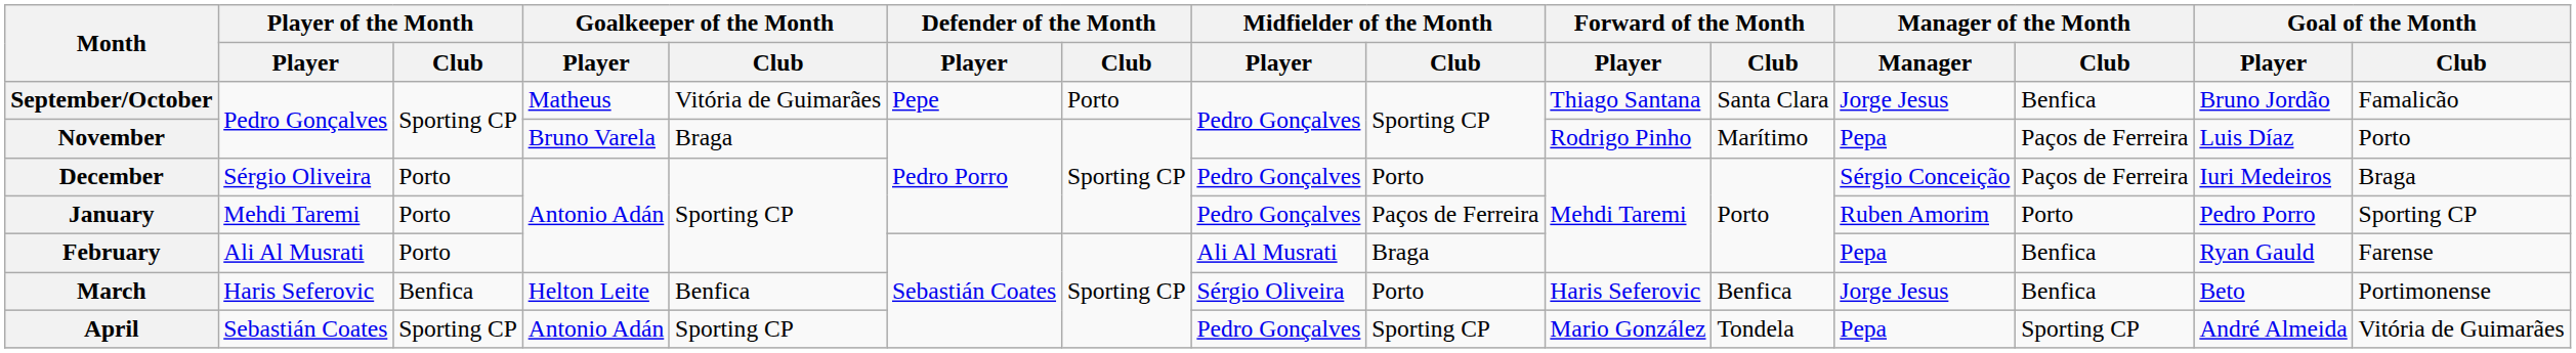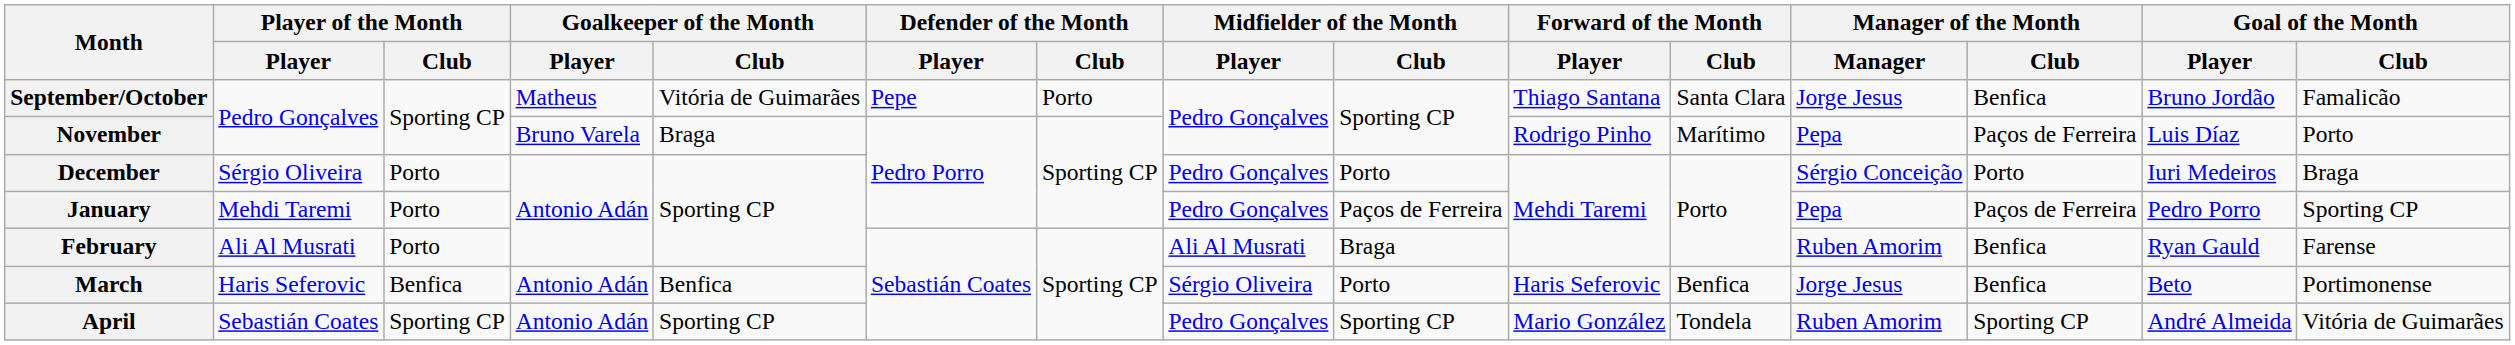 <table class="wikitable">
 <tr>
 <th rowspan="2">Month</th>
 <th colspan="2">Player of the Month</th>
 <th colspan="2">Goalkeeper of the Month</th>
 <th colspan="2">Defender of the Month</th>
 <th colspan="2">Midfielder of the Month</th>
 <th colspan="2">Forward of the Month</th>
 <th colspan="2">Manager of the Month</th>
 <th colspan="2">Goal of the Month</th>
 </tr>
 <tr>
 <th>Player</th>
 <th>Club</th>
 <th>Player</th>
 <th>Club</th>
 <th>Player</th>
 <th>Club</th>
 <th>Player</th>
 <th>Club</th>
 <th>Player</th>
 <th>Club</th>
 <th>Manager</th>
 <th>Club</th>
 <th>Player</th>
 <th>Club</th>
 </tr>
 <tr>
 <th>September/October</th>
 <td rowspan=2> <a href='#'>Pedro Gonçalves</a></td>
 <td rowspan=2>Sporting CP</td>
 <td> <a href='#'>Matheus</a></td>
 <td>Vitória de Guimarães</td>
 <td> <a href='#'>Pepe</a></td>
 <td>Porto</td>
 <td rowspan=2> <a href='#'>Pedro Gonçalves</a></td>
 <td rowspan=2>Sporting CP</td>
 <td> <a href='#'>Thiago Santana</a></td>
 <td>Santa Clara</td>
 <td> <a href='#'>Jorge Jesus</a></td>
 <td>Benfica</td>
 <td> <a href='#'>Bruno Jordão</a></td>
 <td>Famalicão</td>
 </tr>
 <tr>
 <th>November</th>
 <td> <a href='#'>Bruno Varela</a></td>
 <td>Braga</td>
 <td rowspan=3> <a href='#'>Pedro Porro</a></td>
 <td rowspan=3>Sporting CP</td>
 <td> <a href='#'>Rodrigo Pinho</a></td>
 <td>Marítimo</td>
 <td> <a href='#'>Pepa</a></td>
 <td>Paços de Ferreira</td>
 <td> <a href='#'>Luis Díaz</a></td>
 <td>Porto</td>
 </tr>
 <tr>
 <th>December</th>
 <td> <a href='#'>Sérgio Oliveira</a></td>
 <td>Porto</td>
 <td rowspan=3> <a href='#'>Antonio Adán</a></td>
 <td rowspan=3>Sporting CP</td>
 <td> <a href='#'>Pedro Gonçalves</a></td>
 <td>Porto</td>
 <td rowspan=3> <a href='#'>Mehdi Taremi</a></td>
 <td rowspan=3>Porto</td>
 <td> <a href='#'>Sérgio Conceição</a></td>
-<td>Paços de Ferreira</td>
+<td>Porto</td>
 <td> <a href='#'>Iuri Medeiros</a></td>
 <td>Braga</td>
 </tr>
 <tr>
 <th>January</th>
 <td> <a href='#'>Mehdi Taremi</a></td>
 <td>Porto</td>
 <td> <a href='#'>Pedro Gonçalves</a></td>
 <td>Paços de Ferreira</td>
-<td> <a href='#'>Ruben Amorim</a></td>
-<td>Porto</td>
+<td> <a href='#'>Pepa</a></td>
+<td>Paços de Ferreira</td>
 <td> <a href='#'>Pedro Porro</a></td>
 <td>Sporting CP</td>
 </tr>
 <tr>
 <th>February</th>
 <td> <a href='#'>Ali Al Musrati</a></td>
 <td>Porto</td>
 <td rowspan=3> <a href='#'>Sebastián Coates</a></td>
 <td rowspan=3>Sporting CP</td>
 <td> <a href='#'>Ali Al Musrati</a></td>
 <td>Braga</td>
-<td> <a href='#'>Pepa</a></td>
+<td> <a href='#'>Ruben Amorim</a></td>
 <td>Benfica</td>
 <td> <a href='#'>Ryan Gauld</a></td>
 <td>Farense</td>
 </tr>
 <tr>
 <th>March</th>
 <td> <a href='#'>Haris Seferovic</a></td>
 <td>Benfica</td>
-<td> <a href='#'>Helton Leite</a></td>
+<td> <a href='#'>Antonio Adán</a></td>
 <td>Benfica</td>
 <td> <a href='#'>Sérgio Oliveira</a></td>
 <td>Porto</td>
 <td> <a href='#'>Haris Seferovic</a></td>
 <td>Benfica</td>
 <td> <a href='#'>Jorge Jesus</a></td>
 <td>Benfica</td>
 <td> <a href='#'>Beto</a></td>
 <td>Portimonense</td>
 </tr>
 <tr>
 <th>April</th>
 <td> <a href='#'>Sebastián Coates</a></td>
 <td>Sporting CP</td>
 <td> <a href='#'>Antonio Adán</a></td>
 <td>Sporting CP</td>
 <td> <a href='#'>Pedro Gonçalves</a></td>
 <td>Sporting CP</td>
 <td> <a href='#'>Mario González</a></td>
 <td>Tondela</td>
-<td> <a href='#'>Pepa</a></td>
+<td> <a href='#'>Ruben Amorim</a></td>
 <td>Sporting CP</td>
 <td> <a href='#'>André Almeida</a></td>
 <td>Vitória de Guimarães</td>
 </tr>
 </table>
